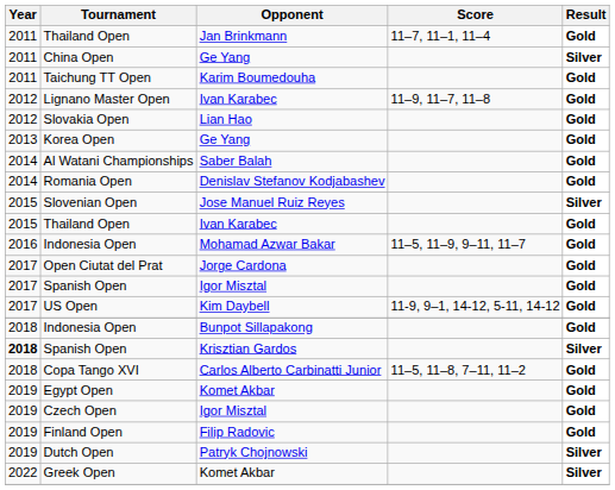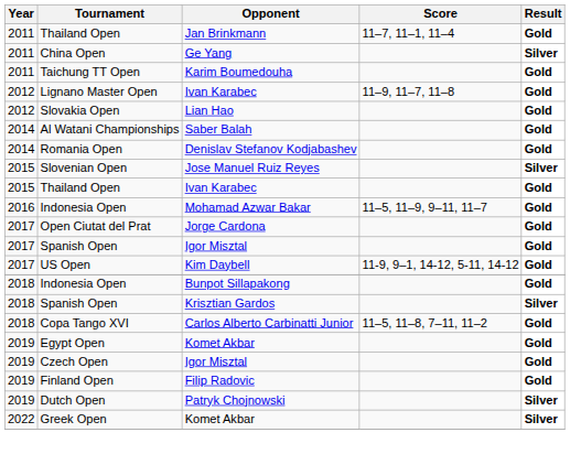 <table class="sortable wikitable">
 <tr>
 <th>Year</th>
 <th>Tournament</th>
 <th>Opponent</th>
 <th>Score</th>
 <th>Result</th>
 </tr>
 <tr>
 <td align="center">2011</td>
 <td align="left">Thailand Open</td>
 <td align="left"> <a href='#'>Jan Brinkmann</a></td>
 <td align="left">11–7, 11–1, 11–4</td>
 <td style="text-align:left; background:white"> <strong>Gold</strong></td>
 </tr>
 <tr>
 <td align="center">2011</td>
 <td align="left">China Open</td>
 <td align="left"> <a href='#'>Ge Yang</a></td>
 <td align="left"></td>
 <td style="text-align:left; background:white"> <strong>Silver</strong></td>
 </tr>
 <tr>
 <td align="center">2011</td>
 <td align="left">Taichung TT Open</td>
 <td align="left"> <a href='#'>Karim Boumedouha</a></td>
 <td align="left"></td>
 <td style="text-align:left; background:white"> <strong>Gold</strong></td>
 </tr>
 <tr>
 <td align="center">2012</td>
 <td align="left">Lignano Master Open</td>
 <td align="left"> <a href='#'>Ivan Karabec</a></td>
 <td align="left">11–9, 11–7, 11–8</td>
 <td style="text-align:left; background:white"> <strong>Gold</strong></td>
 </tr>
 <tr>
 <td align="center">2012</td>
 <td align="left">Slovakia Open</td>
 <td align="left"> <a href='#'>Lian Hao</a></td>
-<td align="left"></td>
-<td style="text-align:left; background:white"> <strong>Gold</strong></td>
-</tr>
-<tr>
-<td align="center">2013</td>
-<td align="left">Korea Open</td>
-<td align="left"> <a href='#'>Ge Yang</a></td>
 <td align="left"></td>
 <td style="text-align:left; background:white"> <strong>Gold</strong></td>
 </tr>
 <tr>
 <td align="center">2014</td>
 <td align="left">Al Watani Championships</td>
 <td align="left"> <a href='#'>Saber Balah</a></td>
 <td align="left"></td>
 <td style="text-align:left; background:white"> <strong>Gold</strong></td>
 </tr>
 <tr>
 <td align="center">2014</td>
 <td align="left">Romania Open</td>
 <td align="left"> <a href='#'>Denislav Stefanov Kodjabashev</a></td>
 <td align="left"></td>
 <td style="text-align:left; background:white"> <strong>Gold</strong></td>
 </tr>
 <tr>
 <td align="center">2015</td>
 <td align="left">Slovenian Open</td>
 <td align="left"> <a href='#'>Jose Manuel Ruiz Reyes</a></td>
 <td align="left"></td>
 <td style="text-align:left; background:white"> <strong>Silver</strong></td>
 </tr>
 <tr>
 <td align="center">2015</td>
 <td align="left">Thailand Open</td>
 <td align="left"> <a href='#'>Ivan Karabec</a></td>
 <td align="left"></td>
 <td style="text-align:left; background:white"> <strong>Gold</strong></td>
 </tr>
 <tr>
 <td align="center">2016</td>
 <td align="left">Indonesia Open</td>
 <td align="left"> <a href='#'>Mohamad Azwar Bakar</a></td>
 <td align="left">11–5, 11–9, 9–11, 11–7</td>
 <td style="text-align:left; background:white"> <strong>Gold</strong></td>
 </tr>
 <tr>
 <td align="center">2017</td>
 <td align="left">Open Ciutat del Prat</td>
 <td align="left"> <a href='#'>Jorge Cardona</a></td>
 <td align="left"></td>
 <td style="text-align:left; background:white"> <strong>Gold</strong></td>
 </tr>
 <tr>
 <td align="center">2017</td>
 <td align="left">Spanish Open</td>
 <td align="left"> <a href='#'>Igor Misztal</a></td>
 <td align="left"></td>
 <td style="text-align:left; background:white"> <strong>Gold</strong></td>
 </tr>
 <tr>
 <td align="center">2017</td>
 <td align="left">US Open</td>
 <td align="left"> <a href='#'>Kim Daybell</a></td>
 <td align="left">11-9, 9–1, 14-12, 5-11, 14-12</td>
 <td style="text-align:left; background:white"> <strong>Gold</strong></td>
 </tr>
 <tr>
 </tr>
 <tr>
 <td align="center">2018</td>
 <td align="left">Indonesia Open</td>
 <td align="left"> <a href='#'>Bunpot Sillapakong</a></td>
 <td align="left"></td>
 <td style="text-align:left; background:white"> <strong>Gold</strong></td>
 </tr>
 <tr>
-<td align="center"><strong>2018</strong></td>
+<td align="center">2018</td>
 <td align="left">Spanish Open</td>
 <td align="left"> <a href='#'>Krisztian Gardos</a></td>
 <td align="left"></td>
 <td style="text-align:left; background:white"> <strong>Silver</strong></td>
 </tr>
 <tr>
 <td align="center">2018</td>
 <td align="left">Copa Tango XVI</td>
 <td align="left"> <a href='#'>Carlos Alberto Carbinatti Junior</a></td>
 <td align="left">11–5, 11–8, 7–11, 11–2</td>
 <td style="text-align:left; background:white"> <strong>Gold</strong></td>
 </tr>
 <tr>
 <td align="center">2019</td>
 <td align="left">Egypt Open</td>
 <td align="left"> <a href='#'>Komet Akbar</a></td>
 <td align="left"></td>
 <td style="text-align:left; background:white"> <strong>Gold</strong></td>
 </tr>
 <tr>
 <td align="center">2019</td>
 <td align="left">Czech Open</td>
 <td align="left"> <a href='#'>Igor Misztal</a></td>
 <td align="left"></td>
 <td style="text-align:left; background:white"> <strong>Gold</strong></td>
 </tr>
 <tr>
 <td align="center">2019</td>
 <td align="left">Finland Open</td>
 <td align="left"> <a href='#'>Filip Radovic</a></td>
 <td align="left"></td>
 <td style="text-align:left; background:white"> <strong>Gold</strong></td>
 </tr>
 <tr>
 <td align="center">2019</td>
 <td align="left">Dutch Open</td>
 <td align="left"> <a href='#'>Patryk Chojnowski</a></td>
 <td align="left"></td>
 <td style="text-align:left; background:white"> <strong>Silver</strong></td>
 </tr>
 <tr>
 <td align="center">2022</td>
 <td align="left">Greek Open</td>
 <td align="left"> Komet Akbar</td>
 <td align="left"></td>
 <td style="text-align:left; background:white"> <strong>Silver</strong></td>
 </tr>
 <tr>
 </tr>
 </table>
